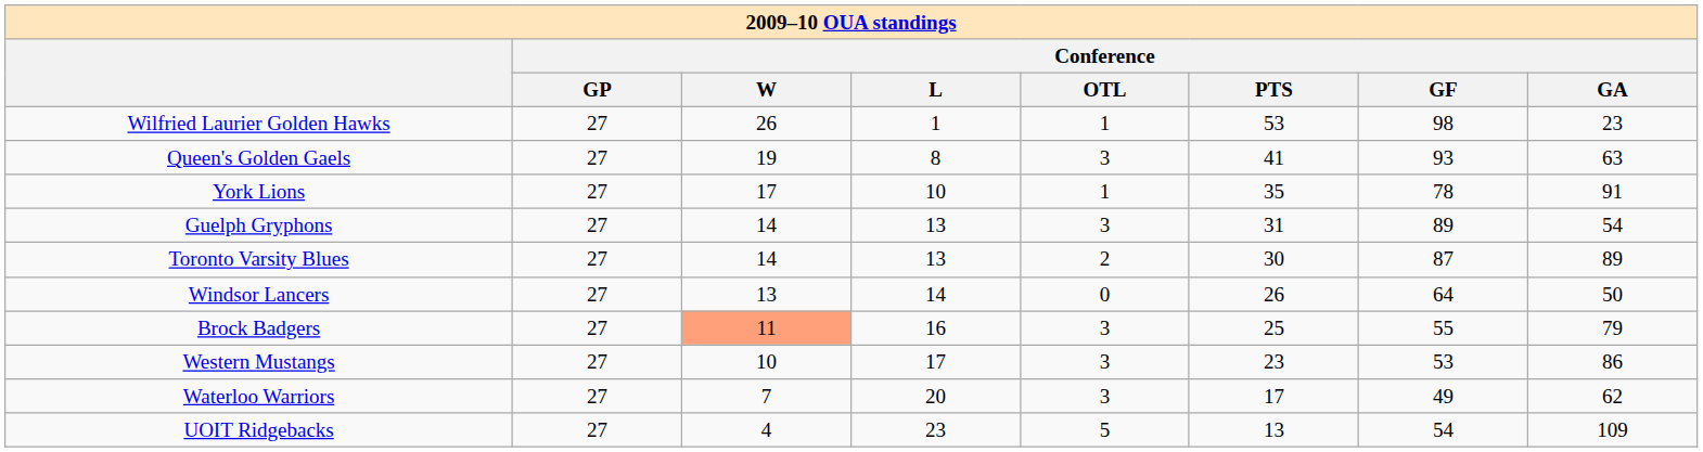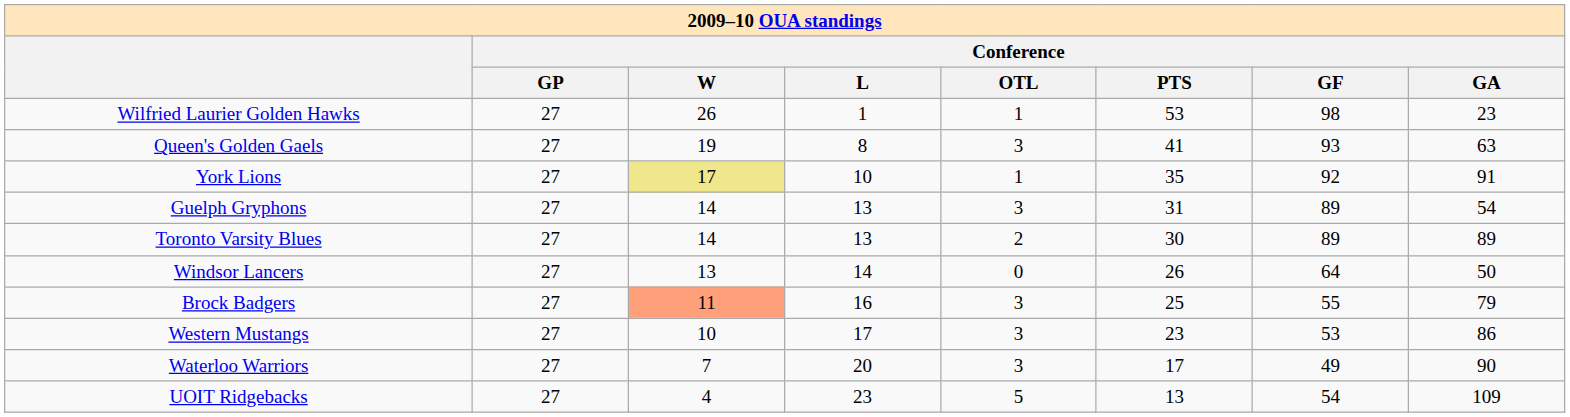 <table class=wikitable style="text-align:center; font-size:95%;">
 <tr>
 <th colspan="15" style="background-color: #FFE6BD;">2009–10 <a href='#'>OUA standings</a></th>
 </tr>
 <tr>
 <th rowspan="2" width="15%"></th>
 <th colspan="7">Conference</th>
 </tr>
 <tr>
 <th width="5%">GP</th>
 <th width="5%">W</th>
 <th width="5%">L</th>
 <th width="5%">OTL</th>
 <th width="5%">PTS</th>
 <th width="5%">GF</th>
 <th width="5%">GA</th>
 </tr>
 <tr align=center>
 <td><a href='#'>Wilfried Laurier Golden Hawks</a></td>
 <td>27</td>
 <td>26</td>
 <td>1</td>
 <td>1</td>
 <td>53</td>
 <td>98</td>
 <td>23</td>
 </tr>
 <tr align=center>
 <td><a href='#'>Queen's Golden Gaels</a></td>
 <td>27</td>
 <td>19</td>
 <td>8</td>
 <td>3</td>
 <td>41</td>
 <td>93</td>
 <td>63</td>
 </tr>
 <tr align=center>
 <td><a href='#'>York Lions</a></td>
 <td>27</td>
-<td>17</td>
+<td style="background: khaki;">17</td>
 <td>10</td>
 <td>1</td>
 <td>35</td>
-<td>78</td>
+<td>92</td>
 <td>91</td>
 </tr>
 <tr align=center>
 <td><a href='#'>Guelph Gryphons</a></td>
 <td>27</td>
 <td>14</td>
 <td>13</td>
 <td>3</td>
 <td>31</td>
 <td>89</td>
 <td>54</td>
 </tr>
 <tr align=center>
 <td><a href='#'>Toronto Varsity Blues</a></td>
 <td>27</td>
 <td>14</td>
 <td>13</td>
 <td>2</td>
 <td>30</td>
-<td>87</td>
+<td>89</td>
 <td>89</td>
 </tr>
 <tr align=center>
 <td><a href='#'>Windsor Lancers</a></td>
 <td>27</td>
 <td>13</td>
 <td>14</td>
 <td>0</td>
 <td>26</td>
 <td>64</td>
 <td>50</td>
 </tr>
 <tr align=center>
 <td><a href='#'>Brock Badgers</a></td>
 <td>27</td>
 <td style="background: lightsalmon;">11</td>
 <td>16</td>
 <td>3</td>
 <td>25</td>
 <td>55</td>
 <td>79</td>
 </tr>
 <tr align=center>
 <td><a href='#'>Western Mustangs</a></td>
 <td>27</td>
 <td>10</td>
 <td>17</td>
 <td>3</td>
 <td>23</td>
 <td>53</td>
 <td>86</td>
 </tr>
 <tr align=center>
 <td><a href='#'>Waterloo Warriors</a></td>
 <td>27</td>
 <td>7</td>
 <td>20</td>
 <td>3</td>
 <td>17</td>
 <td>49</td>
-<td>62</td>
+<td>90</td>
 </tr>
 <tr align=center>
 <td><a href='#'>UOIT Ridgebacks</a></td>
 <td>27</td>
 <td>4</td>
 <td>23</td>
 <td>5</td>
 <td>13</td>
 <td>54</td>
 <td>109</td>
 </tr>
 </table>
